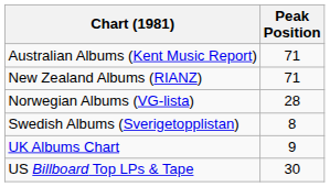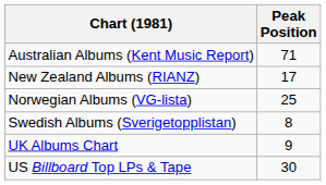 <table class="wikitable sortable plainrowheaders">
 <tr>
 <th scope="col">Chart (1981)</th>
 <th scope="col">Peak<br>Position</th>
 </tr>
 <tr>
 <td scope="row">Australian Albums (<a href='#'>Kent Music Report</a>)</td>
 <td align="center">71</td>
 </tr>
 <tr>
 <td scope="row">New Zealand Albums (<a href='#'>RIANZ</a>)</td>
-<td align="center">71</td>
+<td align="center">17</td>
 </tr>
 <tr>
 <td scope="row">Norwegian Albums (<a href='#'>VG-lista</a>)</td>
-<td align="center">28</td>
+<td align="center">25</td>
 </tr>
 <tr>
 <td scope="row">Swedish Albums (<a href='#'>Sverigetopplistan</a>)</td>
 <td align="center">8</td>
 </tr>
 <tr>
 <td scope="row"><a href='#'>UK Albums Chart</a></td>
 <td align="center">9</td>
 </tr>
 <tr>
 <td scope="row">US <a href='#'><em>Billboard</em> Top LPs & Tape</a></td>
 <td align="center">30</td>
 </tr>
 </table>
